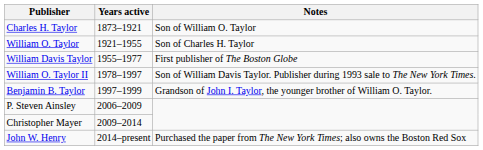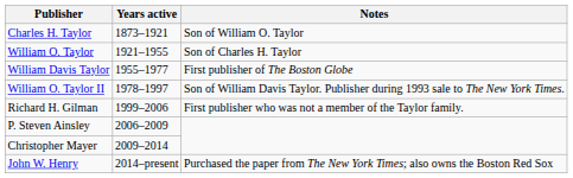 <table class="wikitable">
 <tr>
 <th>Publisher</th>
 <th>Years active</th>
 <th>Notes</th>
 </tr>
 <tr>
 <td><a href='#'>Charles H. Taylor</a></td>
 <td>1873–1921</td>
 <td>Son of William O. Taylor</td>
 </tr>
 <tr>
 <td><a href='#'>William O. Taylor</a></td>
 <td>1921–1955</td>
 <td>Son of Charles H. Taylor</td>
 </tr>
 <tr>
 <td><a href='#'>William Davis Taylor</a></td>
 <td>1955–1977</td>
 <td>First publisher of <em>The Boston Globe</em></td>
 </tr>
 <tr>
 <td><a href='#'>William O. Taylor II</a></td>
 <td>1978–1997</td>
 <td>Son of William Davis Taylor. Publisher during 1993 sale to <em>The New York Times</em>.</td>
 </tr>
 <tr>
-<td><a href='#'>Benjamin B. Taylor</a></td>
-<td>1997–1999</td>
-<td>Grandson of <a href='#'>John I. Taylor</a>, the younger brother of William O. Taylor.</td>
+<td>Richard H. Gilman</td>
+<td>1999–2006</td>
+<td>First publisher who was not a member of the Taylor family.</td>
 </tr>
 <tr>
 <td>P. Steven Ainsley</td>
 <td>2006–2009</td>
 </tr>
 <tr>
 <td>Christopher Mayer</td>
 <td>2009–2014</td>
 </tr>
 <tr>
 <td><a href='#'>John W. Henry</a></td>
 <td>2014–present</td>
 <td>Purchased the paper from <em>The New York Times</em>; also owns the Boston Red Sox</td>
 </tr>
 </table>
